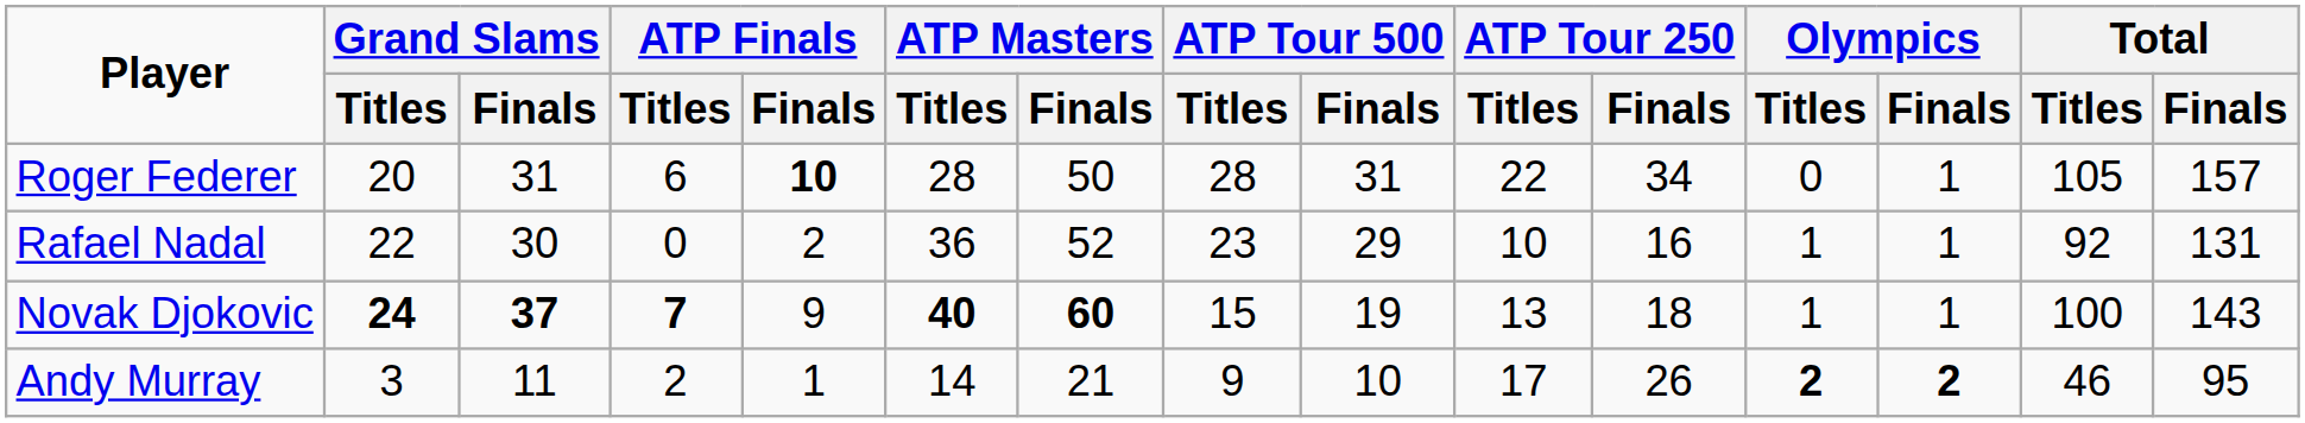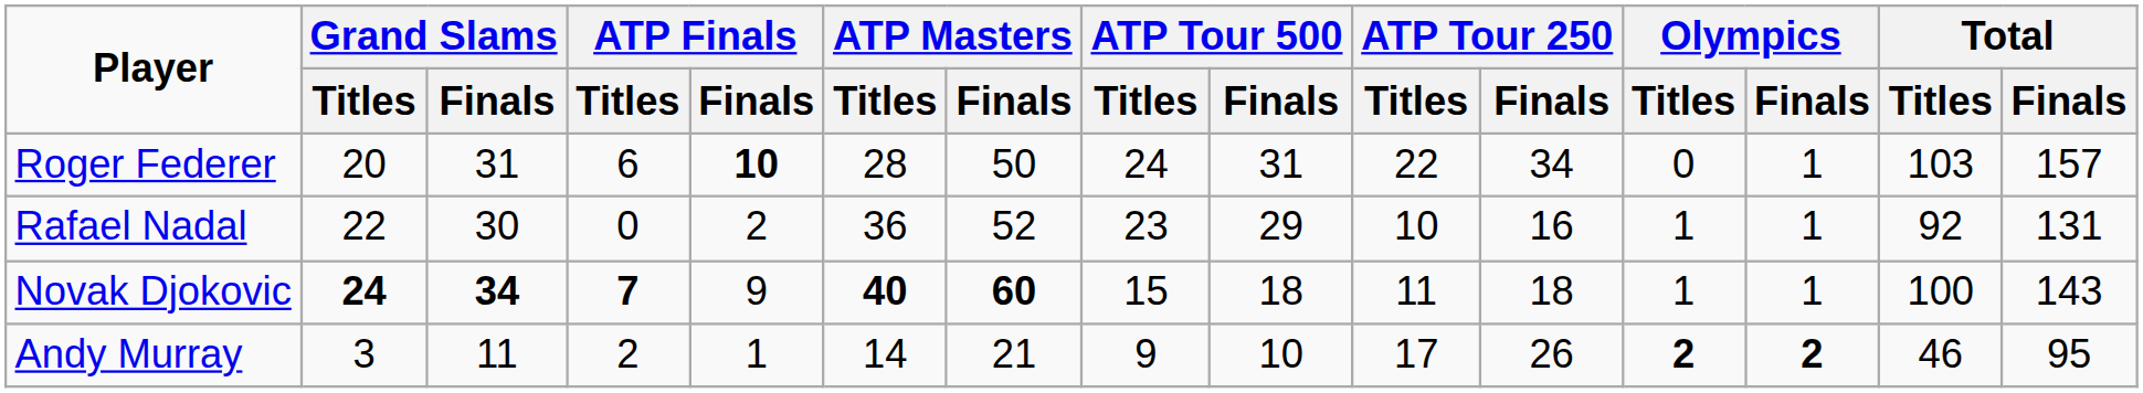 <table class="wikitable" style="text-align:center;">
 <tr>
 <td rowspan="2"><strong>Player</strong></td>
 <th colspan="2"><a href='#'>Grand Slams</a></th>
 <th colspan="2"><a href='#'>ATP Finals</a></th>
 <th colspan="2"><a href='#'>ATP Masters</a></th>
 <th colspan="2"><a href='#'>ATP Tour 500</a></th>
 <th colspan="2"><a href='#'>ATP Tour 250</a></th>
 <th colspan="2"><a href='#'>Olympics</a></th>
 <th colspan="2">Total</th>
 </tr>
 <tr>
 <th>Titles</th>
 <th>Finals</th>
 <th>Titles</th>
 <th>Finals</th>
 <th>Titles</th>
 <th>Finals</th>
 <th>Titles</th>
 <th>Finals</th>
 <th>Titles</th>
 <th>Finals</th>
 <th>Titles</th>
 <th>Finals</th>
 <th>Titles</th>
 <th>Finals</th>
 </tr>
 <tr>
 <td style="text-align:left "> <a href='#'>Roger Federer</a></td>
 <td>20</td>
 <td>31</td>
 <td>6</td>
 <td><strong>10</strong></td>
 <td>28</td>
 <td>50</td>
-<td>28</td>
+<td>24</td>
 <td>31</td>
 <td>22</td>
 <td>34</td>
 <td>0</td>
 <td>1</td>
-<td>105</td>
+<td>103</td>
 <td>157</td>
 </tr>
 <tr>
 <td style="text-align:left "> <a href='#'>Rafael Nadal</a></td>
 <td>22</td>
 <td>30</td>
 <td>0</td>
 <td>2</td>
 <td>36</td>
 <td>52</td>
 <td>23</td>
 <td>29</td>
 <td>10</td>
 <td>16</td>
 <td>1</td>
 <td>1</td>
 <td>92</td>
 <td>131</td>
 </tr>
 <tr>
 <td style="text-align:left "> <a href='#'>Novak Djokovic</a></td>
 <td><strong>24</strong></td>
-<td><strong>37</strong></td>
+<td><strong>34</strong></td>
 <td><strong>7</strong></td>
 <td>9</td>
 <td><strong>40</strong></td>
 <td><strong>60</strong></td>
 <td>15</td>
-<td>19</td>
-<td>13</td>
+<td>18</td>
+<td>11</td>
 <td>18</td>
 <td>1</td>
 <td>1</td>
 <td>100</td>
 <td>143</td>
 </tr>
 <tr>
 <td style="text-align:left "> <a href='#'>Andy Murray</a></td>
 <td>3</td>
 <td>11</td>
 <td>2</td>
 <td>1</td>
 <td>14</td>
 <td>21</td>
 <td>9</td>
 <td>10</td>
 <td>17</td>
 <td>26</td>
 <td><strong>2</strong></td>
 <td><strong>2</strong></td>
 <td>46</td>
 <td>95</td>
 </tr>
 </table>
